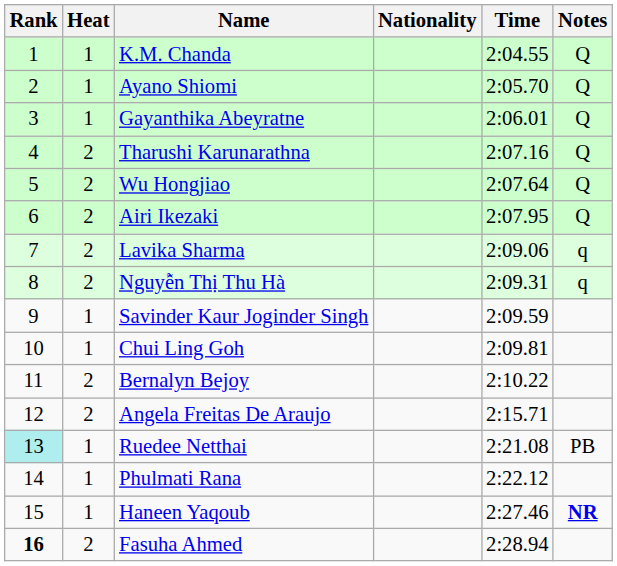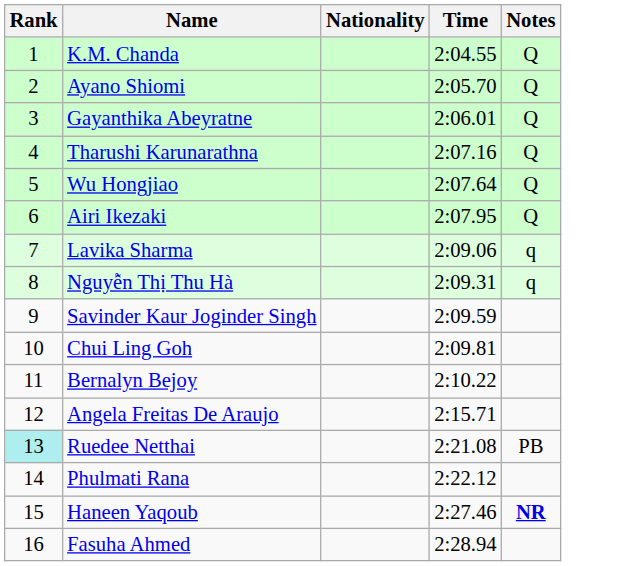 <table class="wikitable sortable" style="text-align:center">
 <tr>
 <th>Rank</th>
-<th>Heat</th>
 <th>Name</th>
 <th>Nationality</th>
 <th>Time</th>
 <th>Notes</th>
 </tr>
 <tr bgcolor=ccffcc>
-<td>1</td>
 <td>1</td>
 <td align=left><a href='#'>K.M. Chanda</a></td>
 <td align=left></td>
 <td>2:04.55</td>
 <td>Q</td>
 </tr>
 <tr bgcolor=ccffcc>
 <td>2</td>
-<td>1</td>
 <td align=left><a href='#'>Ayano Shiomi</a></td>
 <td align=left></td>
 <td>2:05.70</td>
 <td>Q</td>
 </tr>
 <tr bgcolor=ccffcc>
 <td>3</td>
-<td>1</td>
 <td align=left><a href='#'>Gayanthika Abeyratne</a></td>
 <td align=left></td>
 <td>2:06.01</td>
 <td>Q</td>
 </tr>
 <tr bgcolor=ccffcc>
 <td>4</td>
-<td>2</td>
 <td align=left><a href='#'>Tharushi Karunarathna</a></td>
 <td align=left></td>
 <td>2:07.16</td>
 <td>Q</td>
 </tr>
 <tr bgcolor=ccffcc>
 <td>5</td>
-<td>2</td>
 <td align=left><a href='#'>Wu Hongjiao</a></td>
 <td align=left></td>
 <td>2:07.64</td>
 <td>Q</td>
 </tr>
 <tr bgcolor=ccffcc>
 <td>6</td>
-<td>2</td>
 <td align=left><a href='#'>Airi Ikezaki</a></td>
 <td align=left></td>
 <td>2:07.95</td>
 <td>Q</td>
 </tr>
 <tr bgcolor=ddffdd>
 <td>7</td>
-<td>2</td>
 <td align=left><a href='#'>Lavika Sharma</a></td>
 <td align=left></td>
 <td>2:09.06</td>
 <td>q</td>
 </tr>
 <tr bgcolor=ddffdd>
 <td>8</td>
-<td>2</td>
 <td align=left><a href='#'>Nguyễn Thị Thu Hà</a></td>
 <td align=left></td>
 <td>2:09.31</td>
 <td>q</td>
 </tr>
 <tr>
 <td>9</td>
-<td>1</td>
 <td align=left><a href='#'>Savinder Kaur Joginder Singh</a></td>
 <td align=left></td>
 <td>2:09.59</td>
 <td></td>
 </tr>
 <tr>
 <td>10</td>
-<td>1</td>
 <td align=left><a href='#'>Chui Ling Goh</a></td>
 <td align=left></td>
 <td>2:09.81</td>
 <td></td>
 </tr>
 <tr>
 <td>11</td>
-<td>2</td>
 <td align=left><a href='#'>Bernalyn Bejoy</a></td>
 <td align=left></td>
 <td>2:10.22</td>
 <td></td>
 </tr>
 <tr>
 <td>12</td>
-<td>2</td>
 <td align=left><a href='#'>Angela Freitas De Araujo</a></td>
 <td align=left></td>
 <td>2:15.71</td>
 <td></td>
 </tr>
 <tr>
 <td style="background: paleturquoise;">13</td>
-<td>1</td>
 <td align=left><a href='#'>Ruedee Netthai</a></td>
 <td align=left></td>
 <td>2:21.08</td>
 <td>PB</td>
 </tr>
 <tr>
 <td>14</td>
-<td>1</td>
 <td align=left><a href='#'>Phulmati Rana</a></td>
 <td align=left></td>
 <td>2:22.12</td>
 <td></td>
 </tr>
 <tr>
 <td>15</td>
-<td>1</td>
 <td align=left><a href='#'>Haneen Yaqoub</a></td>
 <td align=left></td>
 <td>2:27.46</td>
 <td><strong><a href='#'>NR</a></strong></td>
 </tr>
 <tr>
-<td><strong>16</strong></td>
-<td>2</td>
+<td>16</td>
 <td align=left><a href='#'>Fasuha Ahmed</a></td>
 <td align=left></td>
 <td>2:28.94</td>
 <td></td>
 </tr>
 </table>
